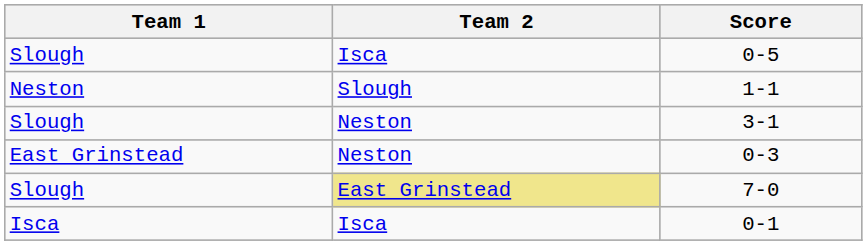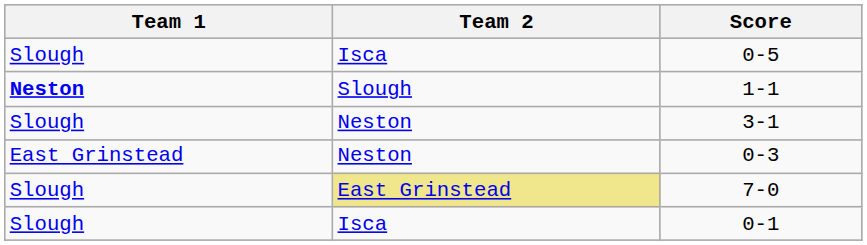 <table class="wikitable" style="font-size: 100%">
 <tr>
 <th width=200>Team 1</th>
 <th width=200>Team 2</th>
 <th width=120>Score</th>
 </tr>
 <tr>
 <td><a href='#'>Slough</a></td>
 <td><a href='#'>Isca</a></td>
 <td align=center>0-5</td>
 </tr>
 <tr>
-<td><a href='#'>Neston</a></td>
+<td><strong><a href='#'>Neston</a></strong></td>
 <td><a href='#'>Slough</a></td>
 <td align=center>1-1</td>
 </tr>
 <tr>
 <td><a href='#'>Slough</a></td>
 <td><a href='#'>Neston</a></td>
 <td align=center>3-1</td>
 </tr>
 <tr>
 <td><a href='#'>East Grinstead</a></td>
 <td><a href='#'>Neston</a></td>
 <td align=center>0-3</td>
 </tr>
 <tr>
 <td><a href='#'>Slough</a></td>
 <td style="background: khaki;"><a href='#'>East Grinstead</a></td>
 <td align=center>7-0</td>
 </tr>
 <tr>
-<td><a href='#'>Isca</a></td>
+<td><a href='#'>Slough</a></td>
 <td><a href='#'>Isca</a></td>
 <td align=center>0-1</td>
 </tr>
 </table>
